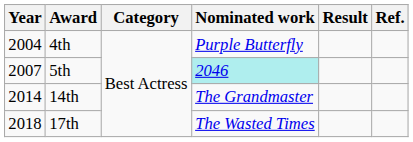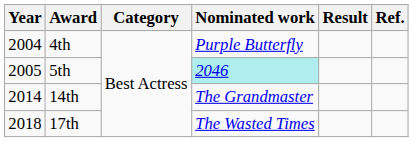 <table class="wikitable">
 <tr>
 <th>Year</th>
 <th>Award</th>
 <th>Category</th>
 <th>Nominated work</th>
 <th>Result</th>
 <th>Ref.</th>
 </tr>
 <tr>
 <td>2004</td>
 <td>4th</td>
 <td rowspan=4>Best Actress</td>
 <td><em><a href='#'>Purple Butterfly</a></em></td>
 <td></td>
 <td></td>
 </tr>
 <tr>
-<td>2007</td>
+<td>2005</td>
 <td>5th</td>
 <td style="background: paleturquoise;"><em><a href='#'>2046</a></em></td>
 <td></td>
 <td></td>
 </tr>
 <tr>
 <td>2014</td>
 <td>14th</td>
 <td><em><a href='#'>The Grandmaster</a></em></td>
 <td></td>
 <td></td>
 </tr>
 <tr>
 <td>2018</td>
 <td>17th</td>
 <td><em><a href='#'>The Wasted Times</a></em></td>
 <td></td>
 <td></td>
 </tr>
 </table>
